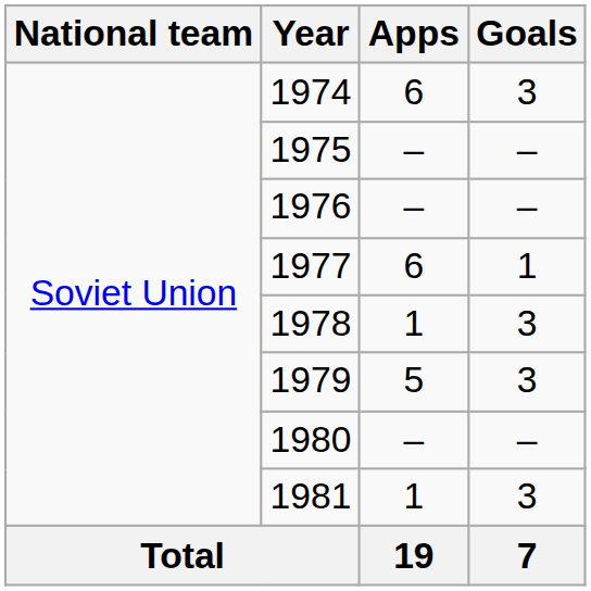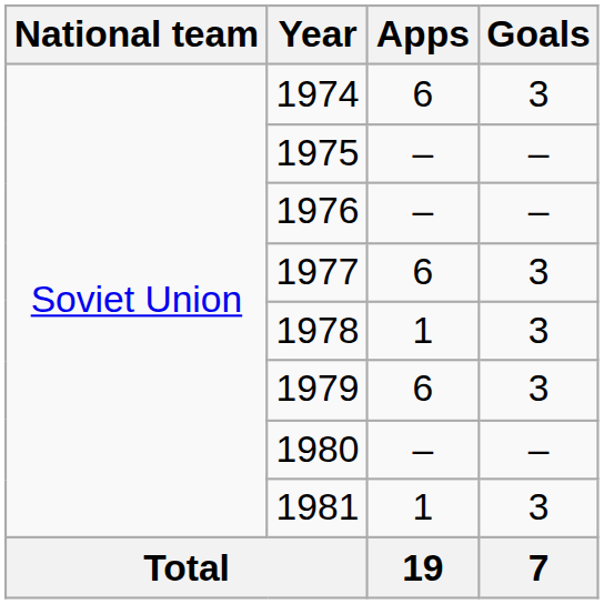 <table class="wikitable" style="text-align:center">
 <tr>
 <th>National team</th>
 <th>Year</th>
 <th width="40">Apps</th>
 <th width="40">Goals</th>
 </tr>
 <tr>
 <td rowspan="8"><a href='#'>Soviet Union</a></td>
 <td>1974</td>
 <td>6</td>
 <td>3</td>
 </tr>
 <tr>
 <td>1975</td>
 <td>–</td>
 <td>–</td>
 </tr>
 <tr>
 <td>1976</td>
 <td>–</td>
 <td>–</td>
 </tr>
 <tr>
 <td>1977</td>
 <td>6</td>
-<td>1</td>
+<td>3</td>
 </tr>
 <tr>
 <td>1978</td>
 <td>1</td>
 <td>3</td>
 </tr>
 <tr>
 <td>1979</td>
-<td>5</td>
+<td>6</td>
 <td>3</td>
 </tr>
 <tr>
 <td>1980</td>
 <td>–</td>
 <td>–</td>
 </tr>
 <tr>
 <td>1981</td>
 <td>1</td>
 <td>3</td>
 </tr>
 <tr>
 <th colspan="2">Total</th>
 <th>19</th>
 <th>7</th>
 </tr>
 </table>
